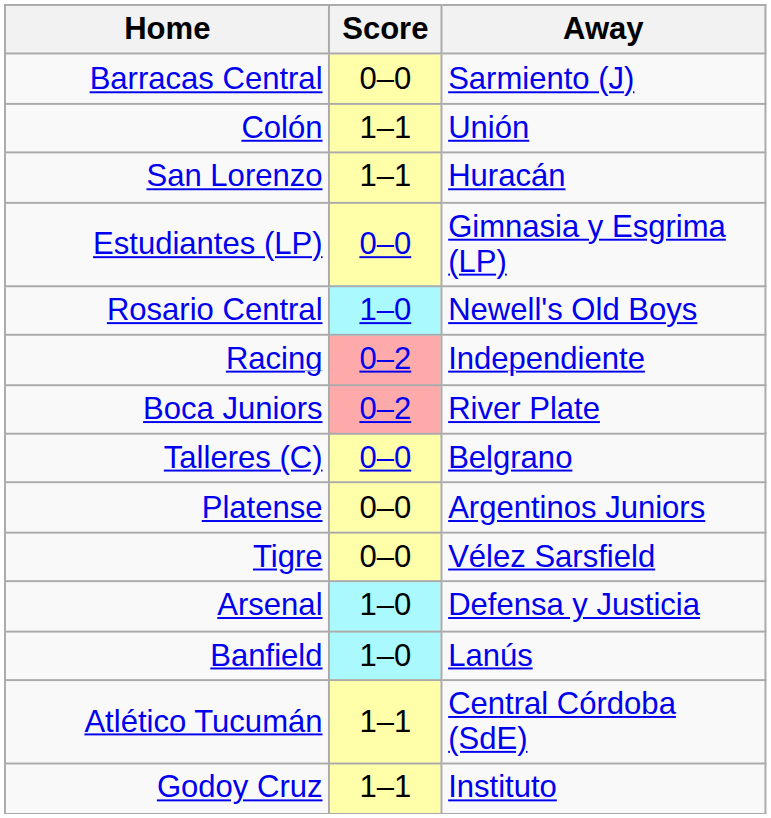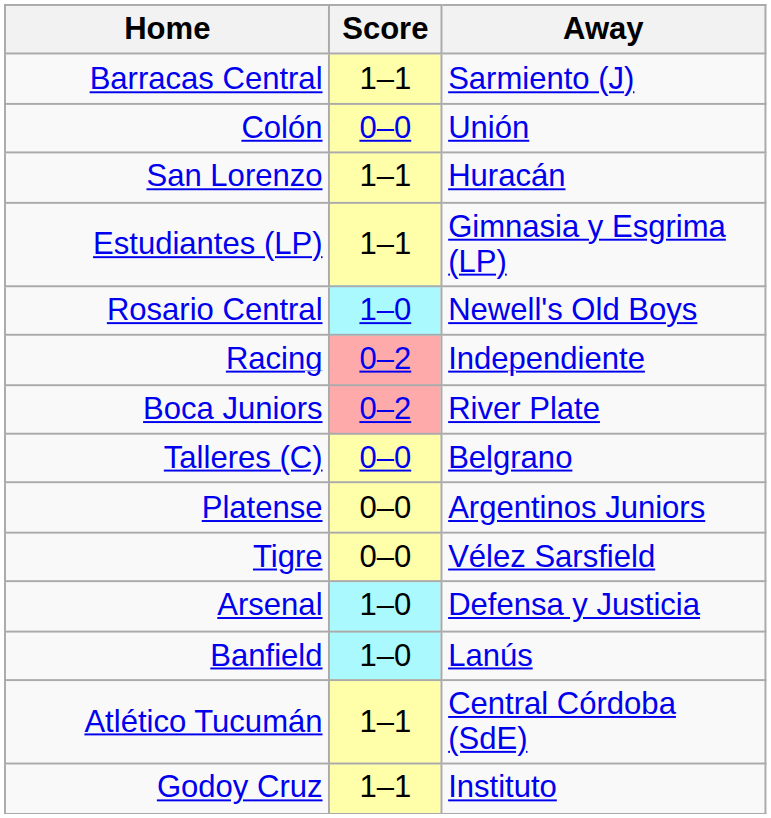 <table class="wikitable" style="text-align: center">
 <tr>
 <th width=160>Home</th>
 <th width=50>Score</th>
 <th width=160>Away</th>
 </tr>
 <tr>
 <td style="text-align:right"><a href='#'>Barracas Central</a></td>
-<td bgcolor=FFFFAA>0–0</td>
+<td bgcolor=FFFFAA>1–1</td>
 <td style="text-align:left"><a href='#'>Sarmiento (J)</a></td>
 </tr>
 <tr>
 <td style="text-align:right"><a href='#'>Colón</a></td>
-<td bgcolor=FFFFAA>1–1</td>
+<td bgcolor=FFFFAA><a href='#'>0–0</a></td>
 <td style="text-align:left"><a href='#'>Unión</a></td>
 </tr>
 <tr>
 <td style="text-align:right"><a href='#'>San Lorenzo</a></td>
 <td bgcolor=FFFFAA>1–1</td>
 <td style="text-align:left"><a href='#'>Huracán</a></td>
 </tr>
 <tr>
 <td style="text-align:right"><a href='#'>Estudiantes (LP)</a></td>
-<td bgcolor=FFFFAA><a href='#'>0–0</a></td>
+<td bgcolor=FFFFAA>1–1</td>
 <td style="text-align:left"><a href='#'>Gimnasia y Esgrima (LP)</a></td>
 </tr>
 <tr>
 <td style="text-align:right"><a href='#'>Rosario Central</a></td>
 <td bgcolor=AAF9FF><a href='#'>1–0</a></td>
 <td style="text-align:left"><a href='#'>Newell's Old Boys</a></td>
 </tr>
 <tr>
 <td style="text-align:right"><a href='#'>Racing</a></td>
 <td bgcolor=FFAAAA><a href='#'>0–2</a></td>
 <td style="text-align:left"><a href='#'>Independiente</a></td>
 </tr>
 <tr>
 <td style="text-align:right"><a href='#'>Boca Juniors</a></td>
 <td bgcolor=FFAAAA><a href='#'>0–2</a></td>
 <td style="text-align:left"><a href='#'>River Plate</a></td>
 </tr>
 <tr>
 <td style="text-align:right"><a href='#'>Talleres (C)</a></td>
 <td bgcolor=FFFFAA><a href='#'>0–0</a></td>
 <td style="text-align:left"><a href='#'>Belgrano</a></td>
 </tr>
 <tr>
 <td style="text-align:right"><a href='#'>Platense</a></td>
 <td bgcolor=FFFFAA>0–0</td>
 <td style="text-align:left"><a href='#'>Argentinos Juniors</a></td>
 </tr>
 <tr>
 <td style="text-align:right"><a href='#'>Tigre</a></td>
 <td bgcolor=FFFFAA>0–0</td>
 <td style="text-align:left"><a href='#'>Vélez Sarsfield</a></td>
 </tr>
 <tr>
 <td style="text-align:right"><a href='#'>Arsenal</a></td>
 <td bgcolor=AAF9FF>1–0</td>
 <td style="text-align:left"><a href='#'>Defensa y Justicia</a></td>
 </tr>
 <tr>
 <td style="text-align:right"><a href='#'>Banfield</a></td>
 <td bgcolor=AAF9FF>1–0</td>
 <td style="text-align:left"><a href='#'>Lanús</a></td>
 </tr>
 <tr>
 <td style="text-align:right"><a href='#'>Atlético Tucumán</a></td>
 <td bgcolor=FFFFAA>1–1</td>
 <td style="text-align:left"><a href='#'>Central Córdoba (SdE)</a></td>
 </tr>
 <tr>
 <td style="text-align:right"><a href='#'>Godoy Cruz</a></td>
 <td bgcolor=FFFFAA>1–1</td>
 <td style="text-align:left"><a href='#'>Instituto</a></td>
 </tr>
 </table>
